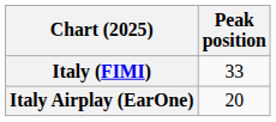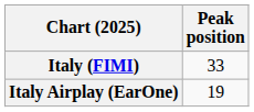 <table class="wikitable sortable plainrowheaders" style="text-align:center;">
 <tr>
 <th scope="col">Chart (2025)</th>
 <th scope="col">Peak<br>position</th>
 </tr>
 <tr>
 <th scope="row">Italy (<a href='#'>FIMI</a>)</th>
 <td>33</td>
 </tr>
 <tr>
 <th scope="row">Italy Airplay (EarOne)</th>
-<td>20</td>
+<td>19</td>
 </tr>
 </table>
